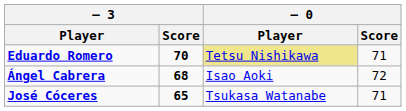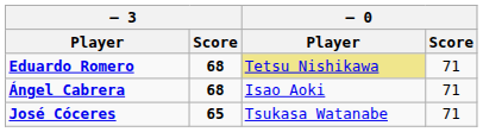 <table class=wikitable>
 <tr>
 <th colspan=2> – 3</th>
 <th colspan=2> – 0</th>
 </tr>
 <tr>
 <th width=155>Player</th>
 <th>Score</th>
 <th width=155>Player</th>
 <th>Score</th>
 </tr>
 <tr>
 <td><strong><a href='#'>Eduardo Romero</a></strong></td>
-<td align=center><strong>70</strong></td>
+<td align=center><strong>68</strong></td>
 <td style="background: khaki;"><a href='#'>Tetsu Nishikawa</a></td>
 <td align=center>71</td>
 </tr>
 <tr>
 <td><strong><a href='#'>Ángel Cabrera</a></strong></td>
 <td align=center><strong>68</strong></td>
 <td><a href='#'>Isao Aoki</a></td>
-<td align=center>72</td>
+<td align=center>71</td>
 </tr>
 <tr>
 <td><strong><a href='#'>José Cóceres</a></strong></td>
 <td align=center><strong>65</strong></td>
 <td><a href='#'>Tsukasa Watanabe</a></td>
 <td align=center>71</td>
 </tr>
 </table>
